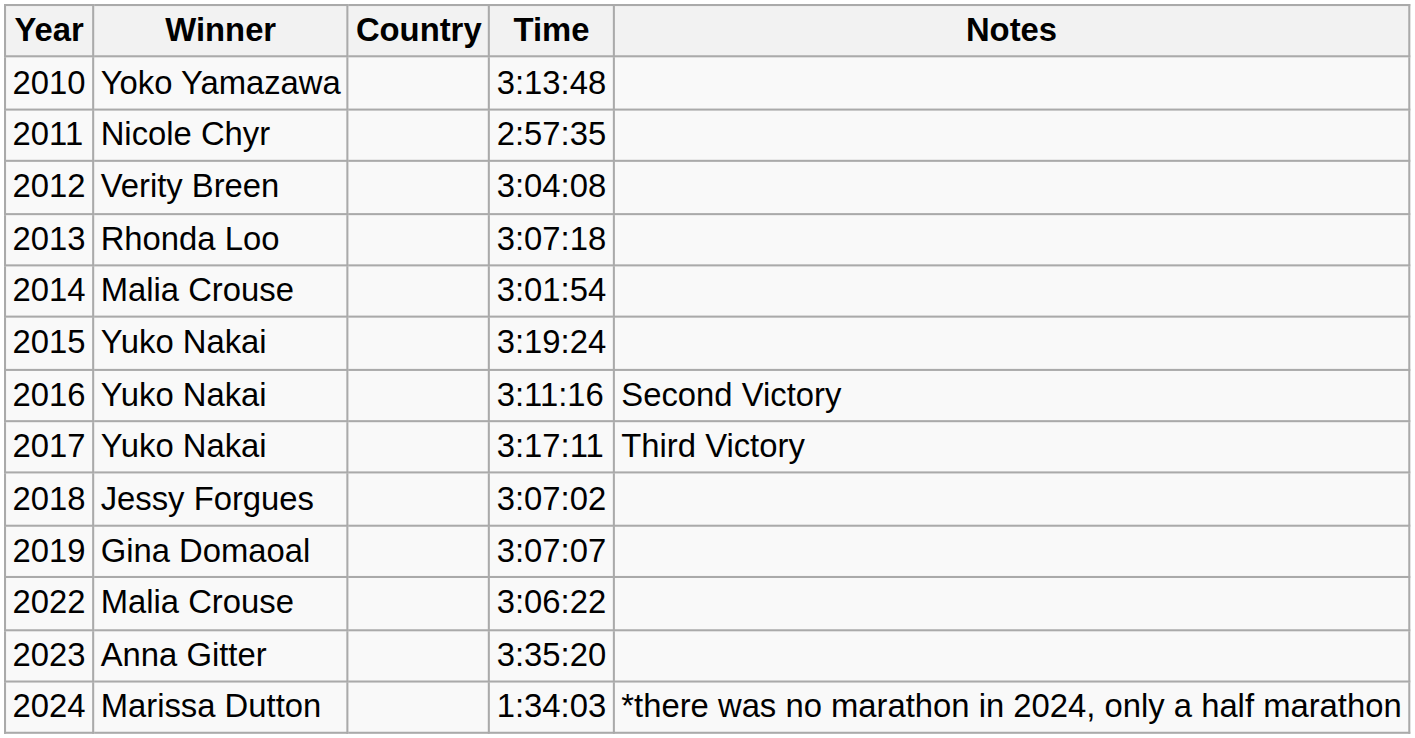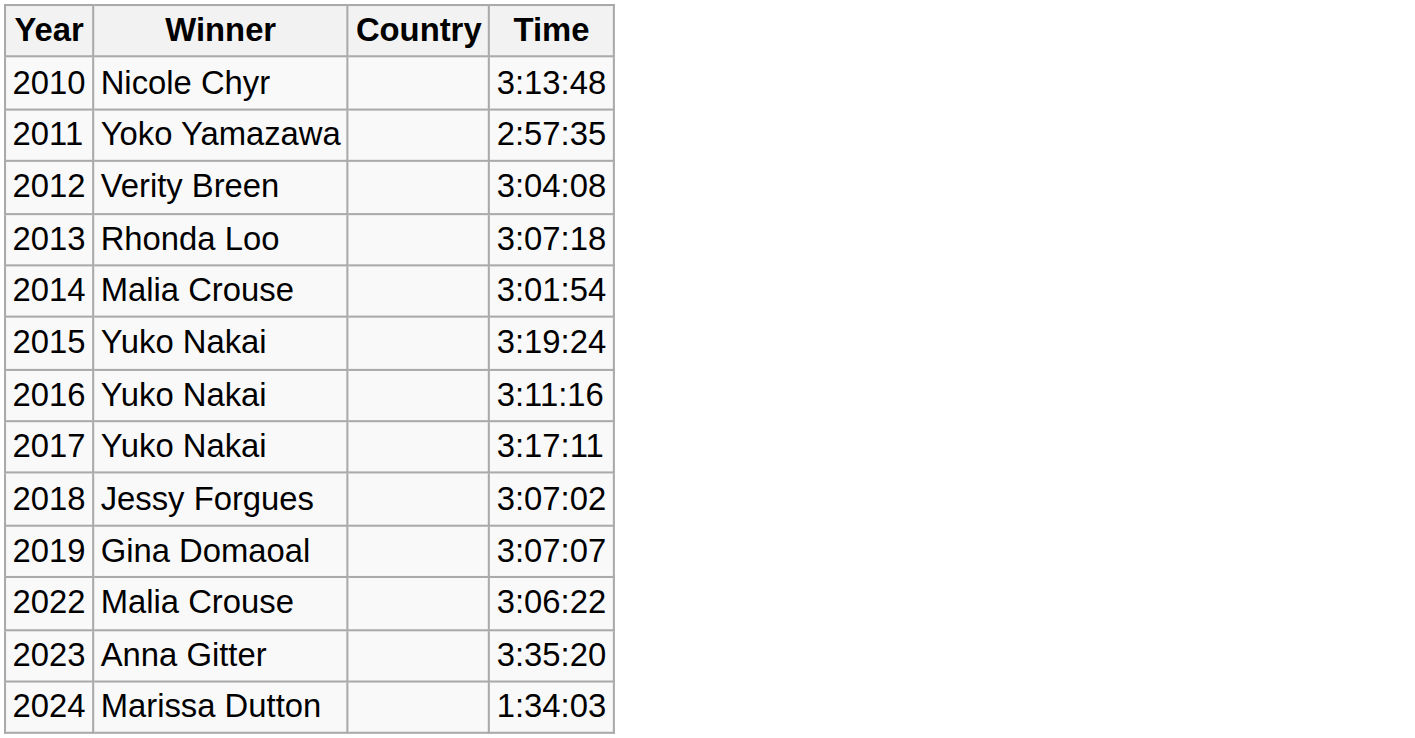 <table class="wikitable sortable">
 <tr>
 <th>Year</th>
 <th>Winner</th>
 <th>Country</th>
 <th>Time</th>
-<th>Notes</th>
 </tr>
 <tr>
 <td>2010</td>
-<td>Yoko Yamazawa</td>
+<td>Nicole Chyr</td>
 <td></td>
 <td>3:13:48</td>
-<td></td>
 </tr>
 <tr>
 <td>2011</td>
-<td>Nicole Chyr</td>
+<td>Yoko Yamazawa</td>
 <td></td>
 <td>2:57:35</td>
-<td></td>
 </tr>
 <tr>
 <td>2012</td>
 <td>Verity Breen</td>
 <td></td>
 <td>3:04:08</td>
-<td></td>
 </tr>
 <tr>
 <td>2013</td>
 <td>Rhonda Loo</td>
 <td></td>
 <td>3:07:18</td>
-<td></td>
 </tr>
 <tr>
 <td>2014</td>
 <td>Malia Crouse</td>
 <td></td>
 <td>3:01:54</td>
-<td></td>
 </tr>
 <tr>
 <td>2015</td>
 <td>Yuko Nakai</td>
 <td></td>
 <td>3:19:24</td>
-<td></td>
 </tr>
 <tr>
 <td>2016</td>
 <td>Yuko Nakai</td>
 <td></td>
 <td>3:11:16</td>
-<td>Second Victory</td>
 </tr>
 <tr>
 <td>2017</td>
 <td>Yuko Nakai</td>
 <td></td>
 <td>3:17:11</td>
-<td>Third Victory</td>
 </tr>
 <tr>
 <td>2018</td>
 <td>Jessy Forgues</td>
 <td></td>
 <td>3:07:02</td>
-<td></td>
 </tr>
 <tr>
 <td>2019</td>
 <td>Gina Domaoal</td>
 <td></td>
 <td>3:07:07</td>
-<td></td>
 </tr>
 <tr>
 <td>2022</td>
 <td>Malia Crouse</td>
 <td></td>
 <td>3:06:22</td>
-<td></td>
 </tr>
 <tr>
 <td>2023</td>
 <td>Anna Gitter</td>
 <td></td>
 <td>3:35:20</td>
-<td></td>
 </tr>
 <tr>
 <td>2024</td>
 <td>Marissa Dutton</td>
 <td></td>
 <td>1:34:03</td>
-<td>*there was no marathon in 2024, only a half marathon</td>
 </tr>
 </table>
